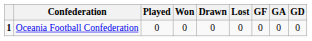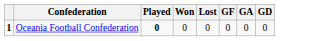 <table class="wikitable plainrowheaders sortable" style="text-align:center;font-size:95%">
 <tr>
 <th></th>
 <th>Confederation</th>
 <th>Played</th>
 <th>Won</th>
-<th>Drawn</th>
 <th>Lost</th>
 <th>GF</th>
 <th>GA</th>
 <th>GD</th>
 </tr>
 <tr align=center>
 <td><strong>1</strong></td>
 <td align=left> <a href='#'>Oceania Football Confederation</a></td>
-<td align="center">0</td>
-<td align="center">0</td>
+<td align="center"><strong>0</strong></td>
 <td align="center">0</td>
 <td align="center">0</td>
 <td align="center">0</td>
 <td align="center">0</td>
 <td align="center">0</td>
 </tr>
 </table>
